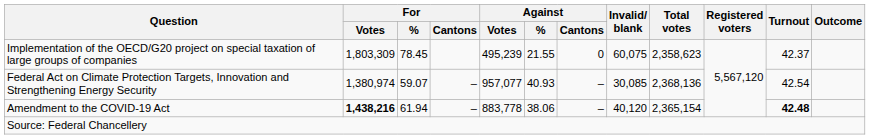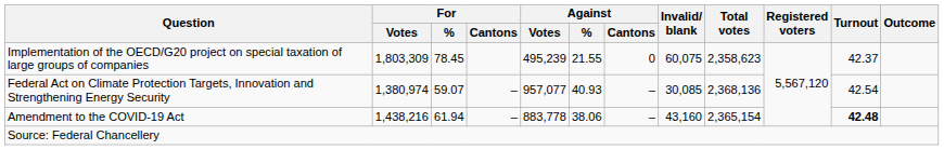 <table class=wikitable style=text-align:right>
 <tr>
 <th rowspan=2>Question</th>
 <th colspan=3>For</th>
 <th colspan=3>Against</th>
 <th rowspan=2>Invalid/<br>blank</th>
 <th rowspan=2>Total<br>votes</th>
 <th rowspan=2>Registered<br>voters</th>
 <th rowspan=2>Turnout</th>
 <th rowspan=2>Outcome</th>
 </tr>
 <tr>
 <th>Votes</th>
 <th>%</th>
 <th>Cantons</th>
 <th>Votes</th>
 <th>%</th>
 <th>Cantons</th>
 </tr>
 <tr>
 <td align=left>Implementation of the OECD/G20 project on special taxation of large groups of companies</td>
 <td>1,803,309</td>
 <td>78.45</td>
 <td></td>
 <td>495,239</td>
 <td>21.55</td>
 <td>0</td>
 <td>60,075</td>
 <td>2,358,623</td>
 <td rowspan=3>5,567,120</td>
 <td>42.37</td>
 <td></td>
 </tr>
 <tr>
 <td align=left>Federal Act on Climate Protection Targets, Innovation and Strengthening Energy Security</td>
 <td>1,380,974</td>
 <td>59.07</td>
 <td>–</td>
 <td>957,077</td>
 <td>40.93</td>
 <td>–</td>
 <td>30,085</td>
 <td>2,368,136</td>
 <td>42.54</td>
 <td></td>
 </tr>
 <tr>
 <td align=left>Amendment to the COVID-19 Act</td>
-<td><strong>1,438,216</strong></td>
+<td>1,438,216</td>
 <td>61.94</td>
 <td>–</td>
 <td>883,778</td>
 <td>38.06</td>
 <td>–</td>
-<td>40,120</td>
+<td>43,160</td>
 <td>2,365,154</td>
 <td><strong>42.48</strong></td>
 <td></td>
 </tr>
 <tr>
 <td colspan=14 align=left>Source: Federal Chancellery</td>
 </tr>
 </table>
